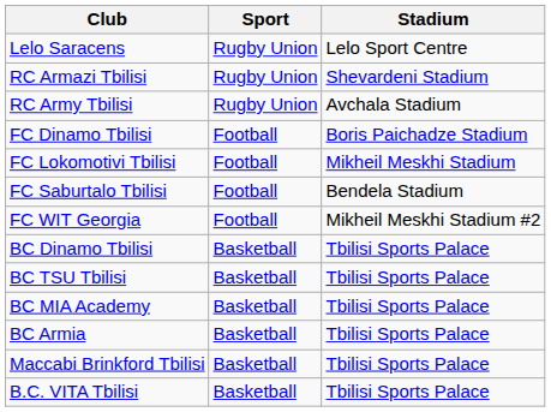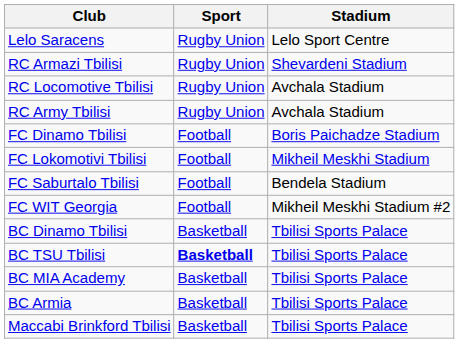 <table class="wikitable">
 <tr>
 <th>Club</th>
 <th>Sport</th>
 <th>Stadium</th>
 </tr>
 <tr>
 <td><a href='#'>Lelo Saracens</a></td>
 <td><a href='#'>Rugby Union</a></td>
 <td>Lelo Sport Centre</td>
 </tr>
 <tr>
 <td><a href='#'>RC Armazi Tbilisi</a></td>
 <td><a href='#'>Rugby Union</a></td>
 <td><a href='#'>Shevardeni Stadium</a></td>
+</tr>
+<tr>
+<td><a href='#'>RC Locomotive Tbilisi</a></td>
+<td><a href='#'>Rugby Union</a></td>
+<td>Avchala Stadium</td>
 </tr>
 <tr>
 <td><a href='#'>RC Army Tbilisi</a></td>
 <td><a href='#'>Rugby Union</a></td>
 <td>Avchala Stadium</td>
 </tr>
 <tr>
 <td><a href='#'>FC Dinamo Tbilisi</a></td>
 <td><a href='#'>Football</a></td>
 <td><a href='#'>Boris Paichadze Stadium</a></td>
 </tr>
 <tr>
 <td><a href='#'>FC Lokomotivi Tbilisi</a></td>
 <td><a href='#'>Football</a></td>
 <td><a href='#'>Mikheil Meskhi Stadium</a></td>
 </tr>
 <tr>
 <td><a href='#'>FC Saburtalo Tbilisi</a></td>
 <td><a href='#'>Football</a></td>
 <td>Bendela Stadium</td>
 </tr>
 <tr>
 <td><a href='#'>FC WIT Georgia</a></td>
 <td><a href='#'>Football</a></td>
 <td>Mikheil Meskhi Stadium #2</td>
 </tr>
 <tr>
 <td><a href='#'>BC Dinamo Tbilisi</a></td>
 <td><a href='#'>Basketball</a></td>
 <td><a href='#'>Tbilisi Sports Palace</a></td>
 </tr>
 <tr>
 <td><a href='#'>BC TSU Tbilisi</a></td>
-<td><a href='#'>Basketball</a></td>
+<td><strong><a href='#'>Basketball</a></strong></td>
 <td><a href='#'>Tbilisi Sports Palace</a></td>
 </tr>
 <tr>
 <td><a href='#'>BC MIA Academy</a></td>
 <td><a href='#'>Basketball</a></td>
 <td><a href='#'>Tbilisi Sports Palace</a></td>
 </tr>
 <tr>
 <td><a href='#'>BC Armia</a></td>
 <td><a href='#'>Basketball</a></td>
 <td><a href='#'>Tbilisi Sports Palace</a></td>
 </tr>
 <tr>
 <td><a href='#'>Maccabi Brinkford Tbilisi</a></td>
 <td><a href='#'>Basketball</a></td>
 <td><a href='#'>Tbilisi Sports Palace</a></td>
 </tr>
-<tr>
-<td><a href='#'>B.C. VITA Tbilisi</a></td>
-<td><a href='#'>Basketball</a></td>
-<td><a href='#'>Tbilisi Sports Palace</a></td>
-</tr>
 </table>
